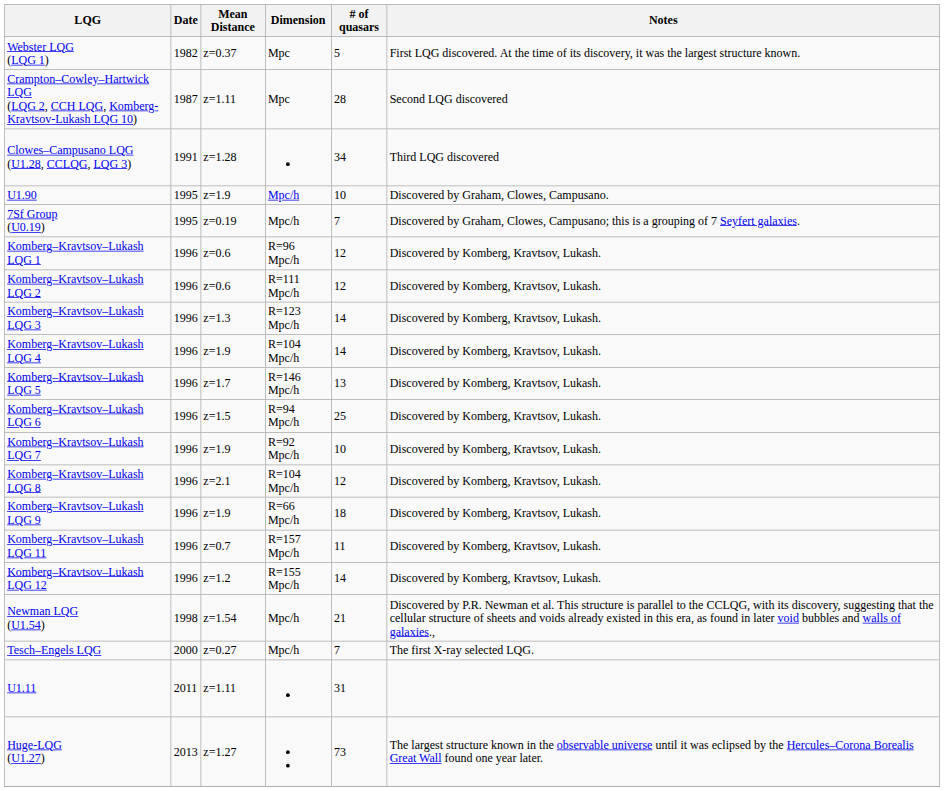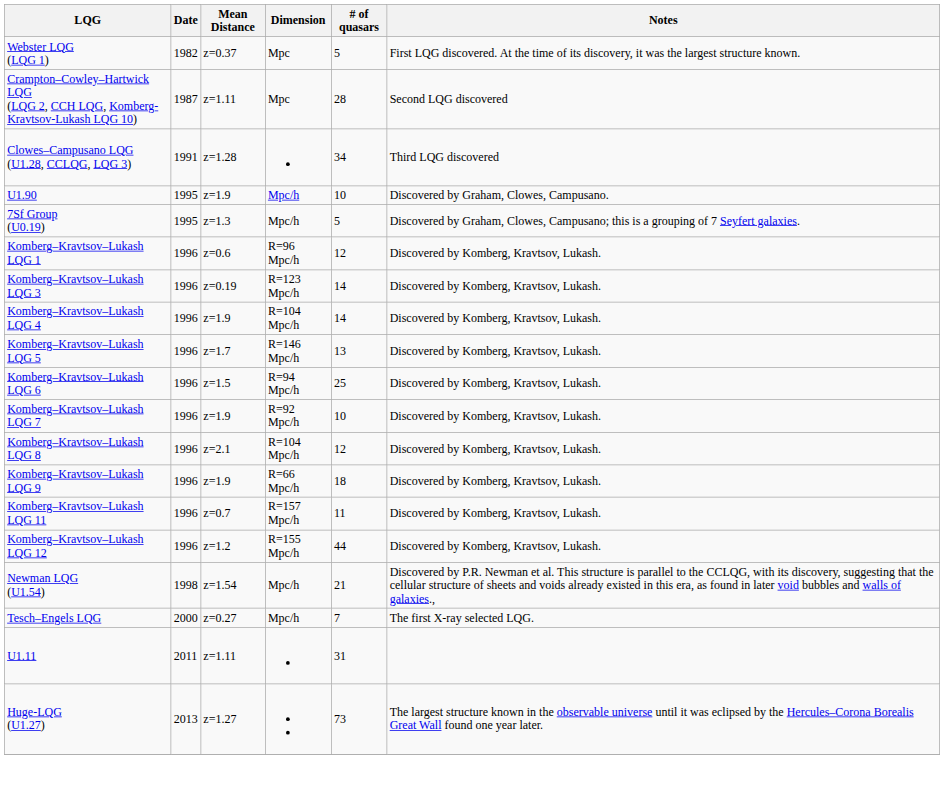 <table class="wikitable sortable">
 <tr>
 <th>LQG</th>
 <th>Date</th>
 <th>Mean Distance</th>
 <th>Dimension</th>
 <th># of quasars</th>
 <th>Notes</th>
 </tr>
 <tr>
 <td><a href='#'>Webster LQG</a> <br> (<a href='#'>LQG 1</a>)</td>
 <td>1982</td>
 <td>z=0.37</td>
 <td> Mpc</td>
 <td>5</td>
 <td>First LQG discovered. At the time of its discovery, it was the largest structure known.</td>
 </tr>
 <tr>
 <td><a href='#'>Crampton–Cowley–Hartwick LQG</a> <br> (<a href='#'>LQG 2</a>, <a href='#'>CCH LQG</a>, <a href='#'>Komberg-Kravtsov-Lukash LQG 10</a>)</td>
 <td>1987</td>
 <td>z=1.11</td>
 <td> Mpc</td>
 <td>28</td>
 <td>Second LQG discovered </td>
 </tr>
 <tr>
 <td><a href='#'>Clowes–Campusano LQG</a> <br> (<a href='#'>U1.28</a>, <a href='#'>CCLQG</a>, <a href='#'>LQG 3</a>)</td>
 <td>1991</td>
 <td>z=1.28</td>
 <td><br><ul><li></li></ul></td>
 <td>34</td>
 <td>Third LQG discovered </td>
 </tr>
 <tr>
 <td><a href='#'>U1.90</a></td>
 <td>1995</td>
 <td>z=1.9</td>
 <td> <a href='#'>Mpc/h</a></td>
 <td>10</td>
 <td>Discovered by Graham, Clowes, Campusano.</td>
 </tr>
 <tr>
 <td><a href='#'>7Sf Group</a> <br> (<a href='#'>U0.19</a>)</td>
 <td>1995</td>
-<td>z=0.19</td>
+<td>z=1.3</td>
 <td> Mpc/h</td>
-<td>7</td>
+<td>5</td>
 <td>Discovered by Graham, Clowes, Campusano; this is a grouping of 7 <a href='#'>Seyfert galaxies</a>.</td>
 </tr>
 <tr>
 <td><a href='#'>Komberg–Kravtsov–Lukash LQG 1</a></td>
 <td>1996</td>
 <td>z=0.6</td>
 <td>R=96 Mpc/h</td>
 <td>12</td>
 <td>Discovered by Komberg, Kravtsov, Lukash.</td>
 </tr>
 <tr>
-<td><a href='#'>Komberg–Kravtsov–Lukash LQG 2</a></td>
-<td>1996</td>
-<td>z=0.6</td>
-<td>R=111 Mpc/h</td>
-<td>12</td>
-<td>Discovered by Komberg, Kravtsov, Lukash.</td>
-</tr>
-<tr>
 <td><a href='#'>Komberg–Kravtsov–Lukash LQG 3</a></td>
 <td>1996</td>
-<td>z=1.3</td>
+<td>z=0.19</td>
 <td>R=123 Mpc/h</td>
 <td>14</td>
 <td>Discovered by Komberg, Kravtsov, Lukash.</td>
 </tr>
 <tr>
 <td><a href='#'>Komberg–Kravtsov–Lukash LQG 4</a></td>
 <td>1996</td>
 <td>z=1.9</td>
 <td>R=104 Mpc/h</td>
 <td>14</td>
 <td>Discovered by Komberg, Kravtsov, Lukash.</td>
 </tr>
 <tr>
 <td><a href='#'>Komberg–Kravtsov–Lukash LQG 5</a></td>
 <td>1996</td>
 <td>z=1.7</td>
 <td>R=146 Mpc/h</td>
 <td>13</td>
 <td>Discovered by Komberg, Kravtsov, Lukash.</td>
 </tr>
 <tr>
 <td><a href='#'>Komberg–Kravtsov–Lukash LQG 6</a></td>
 <td>1996</td>
 <td>z=1.5</td>
 <td>R=94 Mpc/h</td>
 <td>25</td>
 <td>Discovered by Komberg, Kravtsov, Lukash.</td>
 </tr>
 <tr>
 <td><a href='#'>Komberg–Kravtsov–Lukash LQG 7</a></td>
 <td>1996</td>
 <td>z=1.9</td>
 <td>R=92 Mpc/h</td>
 <td>10</td>
 <td>Discovered by Komberg, Kravtsov, Lukash.</td>
 </tr>
 <tr>
 <td><a href='#'>Komberg–Kravtsov–Lukash LQG 8</a></td>
 <td>1996</td>
 <td>z=2.1</td>
 <td>R=104 Mpc/h</td>
 <td>12</td>
 <td>Discovered by Komberg, Kravtsov, Lukash.</td>
 </tr>
 <tr>
 <td><a href='#'>Komberg–Kravtsov–Lukash LQG 9</a></td>
 <td>1996</td>
 <td>z=1.9</td>
 <td>R=66 Mpc/h</td>
 <td>18</td>
 <td>Discovered by Komberg, Kravtsov, Lukash.</td>
 </tr>
 <tr>
 <td><a href='#'>Komberg–Kravtsov–Lukash LQG 11</a></td>
 <td>1996</td>
 <td>z=0.7</td>
 <td>R=157 Mpc/h</td>
 <td>11</td>
 <td>Discovered by Komberg, Kravtsov, Lukash.</td>
 </tr>
 <tr>
 <td><a href='#'>Komberg–Kravtsov–Lukash LQG 12</a></td>
 <td>1996</td>
 <td>z=1.2</td>
 <td>R=155 Mpc/h</td>
-<td>14</td>
+<td>44</td>
 <td>Discovered by Komberg, Kravtsov, Lukash.</td>
 </tr>
 <tr>
 <td><a href='#'>Newman LQG</a> <br> (<a href='#'>U1.54</a>)</td>
 <td>1998</td>
 <td>z=1.54</td>
 <td> Mpc/h</td>
 <td>21</td>
 <td>Discovered by P.R. Newman et al. This structure is parallel to the CCLQG, with its discovery, suggesting that the cellular structure of sheets and voids already existed in this era, as found in later <a href='#'>void</a> bubbles and <a href='#'>walls of galaxies</a>.,</td>
 </tr>
 <tr>
 <td><a href='#'>Tesch–Engels LQG</a></td>
 <td>2000</td>
 <td>z=0.27</td>
 <td> Mpc/h</td>
 <td>7</td>
 <td>The first X-ray selected LQG.</td>
 </tr>
 <tr>
 <td><a href='#'>U1.11</a></td>
 <td>2011</td>
 <td>z=1.11</td>
 <td><br><ul><li></li></ul></td>
 <td>31</td>
 <td></td>
 </tr>
 <tr>
 <td><a href='#'>Huge-LQG</a> <br> (<a href='#'>U1.27</a>)</td>
 <td>2013</td>
 <td>z=1.27</td>
 <td><br><ul><li></li><li></li></ul></td>
 <td>73</td>
 <td>The largest structure known in the <a href='#'>observable universe</a> until it was eclipsed by the <a href='#'>Hercules–Corona Borealis Great Wall</a> found one year later.</td>
 </tr>
 <tr>
 </tr>
 </table>
